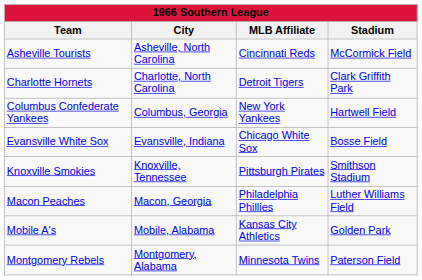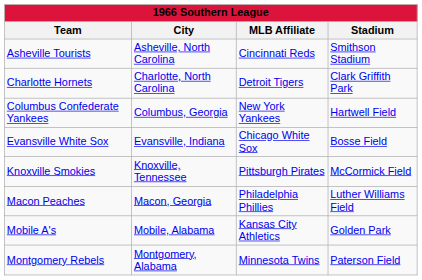 <table class="wikitable" style="width:auto">
 <tr>
 <td bgcolor="#DC143C" align="center" colspan="7"><strong><span>1966 Southern League</span></strong></td>
 </tr>
 <tr>
 <th>Team</th>
 <th>City</th>
 <th>MLB Affiliate</th>
 <th>Stadium</th>
 </tr>
 <tr>
 <td><a href='#'>Asheville Tourists</a></td>
 <td><a href='#'>Asheville, North Carolina</a></td>
 <td><a href='#'>Cincinnati Reds</a></td>
-<td><a href='#'>McCormick Field</a></td>
+<td><a href='#'>Smithson Stadium</a></td>
 </tr>
 <tr>
 <td><a href='#'>Charlotte Hornets</a></td>
 <td><a href='#'>Charlotte, North Carolina</a></td>
 <td><a href='#'>Detroit Tigers</a></td>
 <td><a href='#'>Clark Griffith Park</a></td>
 </tr>
 <tr>
 <td><a href='#'>Columbus Confederate Yankees</a></td>
 <td><a href='#'>Columbus, Georgia</a></td>
 <td><a href='#'>New York Yankees</a></td>
 <td><a href='#'>Hartwell Field</a></td>
 </tr>
 <tr>
 <td><a href='#'>Evansville White Sox</a></td>
 <td><a href='#'>Evansville, Indiana</a></td>
 <td><a href='#'>Chicago White Sox</a></td>
 <td><a href='#'>Bosse Field</a></td>
 </tr>
 <tr>
 <td><a href='#'>Knoxville Smokies</a></td>
 <td><a href='#'>Knoxville, Tennessee</a></td>
 <td><a href='#'>Pittsburgh Pirates</a></td>
-<td><a href='#'>Smithson Stadium</a></td>
+<td><a href='#'>McCormick Field</a></td>
 </tr>
 <tr>
 <td><a href='#'>Macon Peaches</a></td>
 <td><a href='#'>Macon, Georgia</a></td>
 <td><a href='#'>Philadelphia Phillies</a></td>
 <td><a href='#'>Luther Williams Field</a></td>
 </tr>
 <tr>
 <td><a href='#'>Mobile A's</a></td>
 <td><a href='#'>Mobile, Alabama</a></td>
 <td><a href='#'>Kansas City Athletics</a></td>
 <td><a href='#'>Golden Park</a></td>
 </tr>
 <tr>
 <td><a href='#'>Montgomery Rebels</a></td>
 <td><a href='#'>Montgomery, Alabama</a></td>
 <td><a href='#'>Minnesota Twins</a></td>
 <td><a href='#'>Paterson Field</a></td>
 </tr>
 </table>
